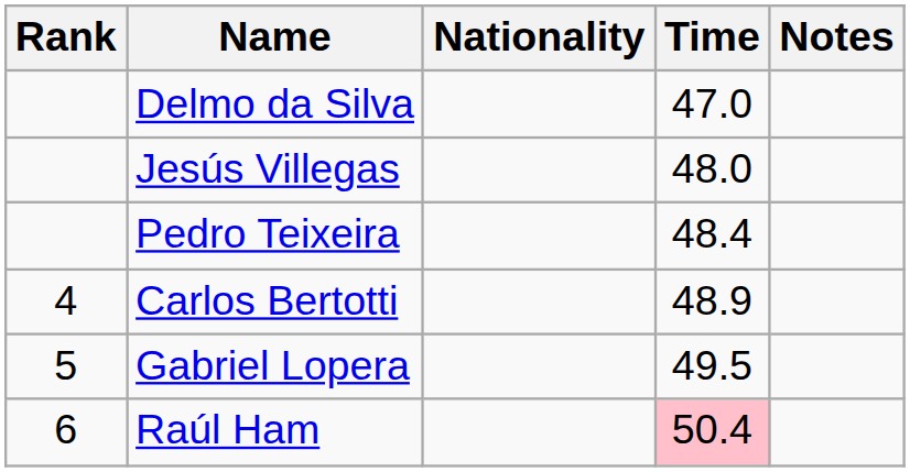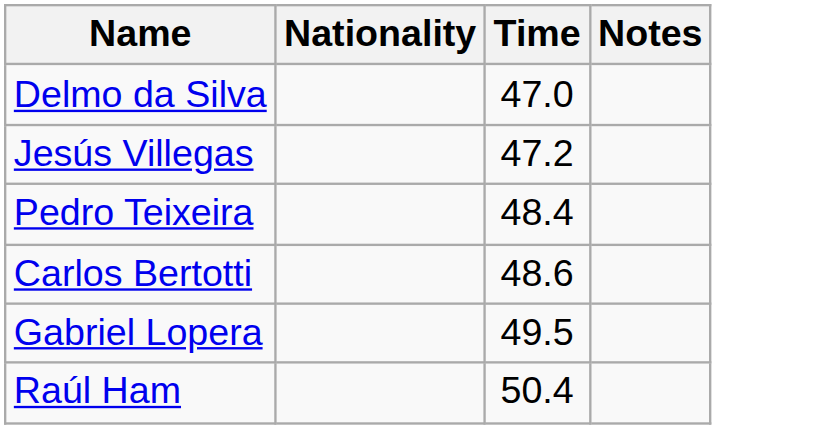 <table class="wikitable sortable" style="text-align:center">
 <tr>
-<th>Rank</th>
 <th>Name</th>
 <th>Nationality</th>
 <th>Time</th>
 <th>Notes</th>
 </tr>
 <tr>
-<td></td>
 <td align=left><a href='#'>Delmo da Silva</a></td>
 <td align=left></td>
 <td>47.0</td>
 <td></td>
 </tr>
 <tr>
-<td></td>
 <td align=left><a href='#'>Jesús Villegas</a></td>
 <td align=left></td>
-<td>48.0</td>
+<td>47.2</td>
 <td></td>
 </tr>
 <tr>
-<td></td>
 <td align=left><a href='#'>Pedro Teixeira</a></td>
 <td align=left></td>
 <td>48.4</td>
 <td></td>
 </tr>
 <tr>
-<td>4</td>
 <td align=left><a href='#'>Carlos Bertotti</a></td>
 <td align=left></td>
-<td>48.9</td>
+<td>48.6</td>
 <td></td>
 </tr>
 <tr>
-<td>5</td>
 <td align=left><a href='#'>Gabriel Lopera</a></td>
 <td align=left></td>
 <td>49.5</td>
 <td></td>
 </tr>
 <tr>
-<td>6</td>
 <td align=left><a href='#'>Raúl Ham</a></td>
 <td align=left></td>
-<td style="background: pink;">50.4</td>
+<td>50.4</td>
 <td></td>
 </tr>
 </table>
